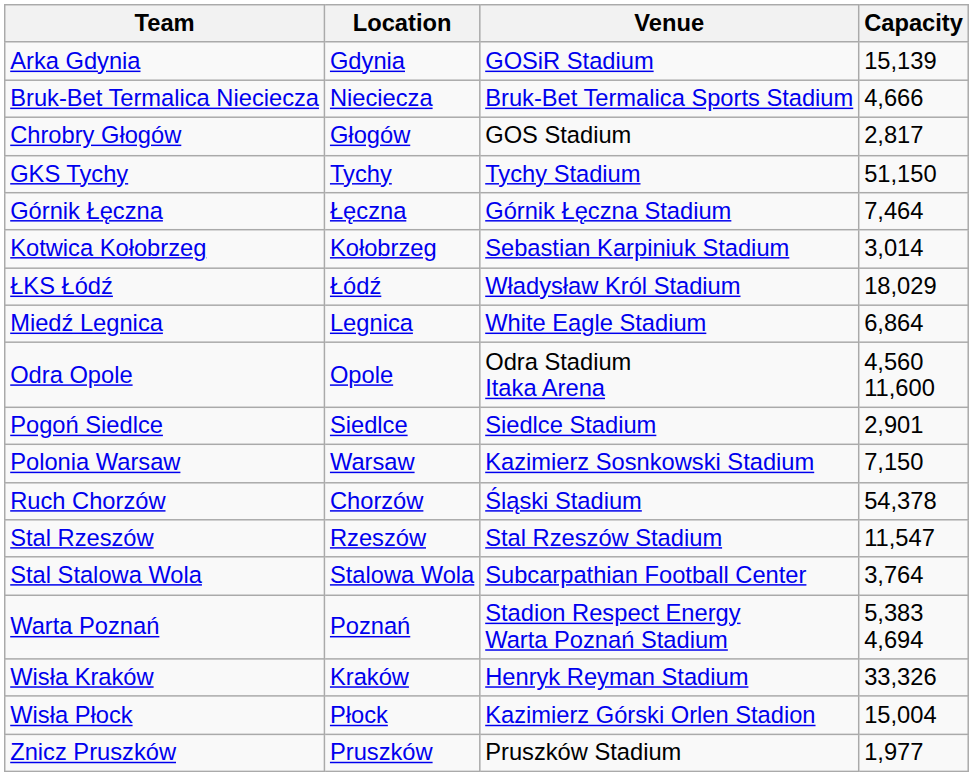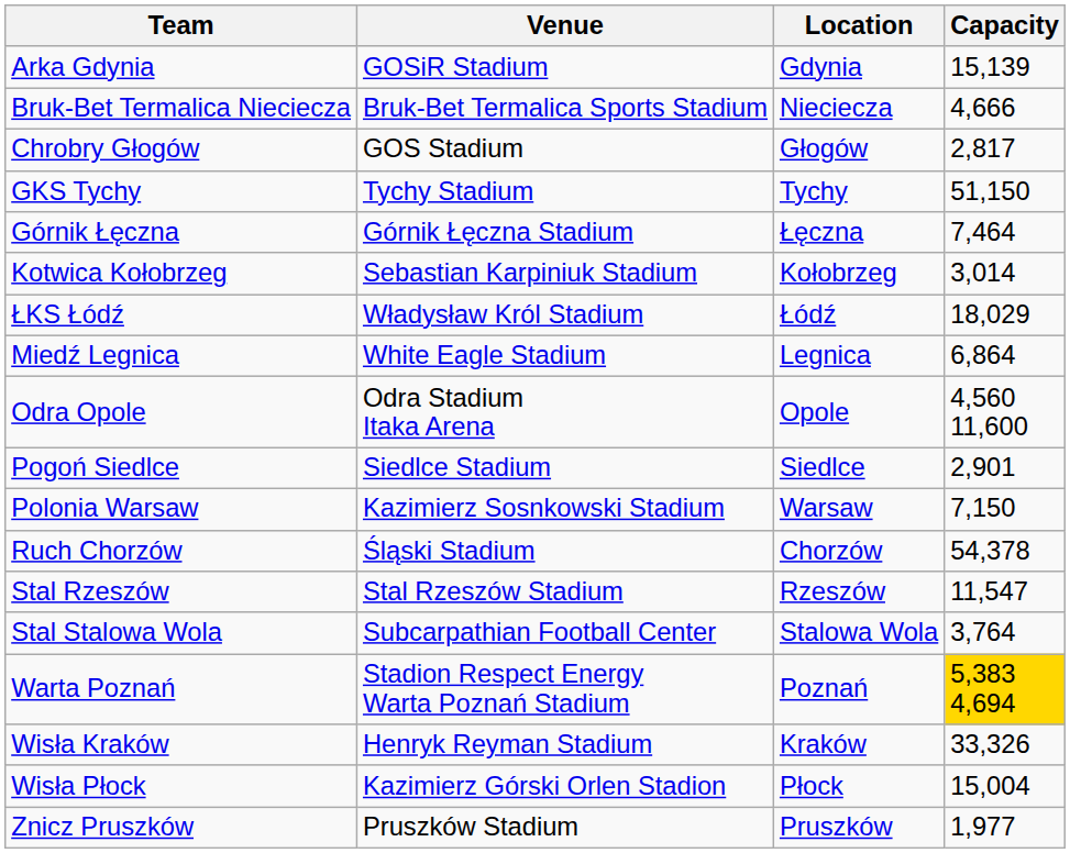 <table class="wikitable sortable" style="text-align: left;">
 <tr>
 <th>Team</th>
+<th>Venue</th>
 <th>Location</th>
-<th>Venue</th>
 <th>Capacity</th>
 </tr>
 <tr>
 <td><a href='#'>Arka Gdynia</a></td>
+<td><a href='#'>GOSiR Stadium</a></td>
 <td><a href='#'>Gdynia</a></td>
-<td><a href='#'>GOSiR Stadium</a></td>
 <td>15,139</td>
 </tr>
 <tr>
 <td><a href='#'>Bruk-Bet Termalica Nieciecza</a></td>
+<td><a href='#'>Bruk-Bet Termalica Sports Stadium</a></td>
 <td><a href='#'>Nieciecza</a></td>
-<td><a href='#'>Bruk-Bet Termalica Sports Stadium</a></td>
 <td>4,666</td>
 </tr>
 <tr>
 <td><a href='#'>Chrobry Głogów</a></td>
+<td>GOS Stadium</td>
 <td><a href='#'>Głogów</a></td>
-<td>GOS Stadium</td>
 <td>2,817</td>
 </tr>
 <tr>
 <td><a href='#'>GKS Tychy</a></td>
+<td><a href='#'>Tychy Stadium</a></td>
 <td><a href='#'>Tychy</a></td>
-<td><a href='#'>Tychy Stadium</a></td>
 <td>51,150</td>
 </tr>
 <tr>
 <td><a href='#'>Górnik Łęczna</a></td>
+<td><a href='#'>Górnik Łęczna Stadium</a></td>
 <td><a href='#'>Łęczna</a></td>
-<td><a href='#'>Górnik Łęczna Stadium</a></td>
 <td>7,464</td>
 </tr>
 <tr>
 <td><a href='#'>Kotwica Kołobrzeg</a></td>
+<td><a href='#'>Sebastian Karpiniuk Stadium</a></td>
 <td><a href='#'>Kołobrzeg</a></td>
-<td><a href='#'>Sebastian Karpiniuk Stadium</a></td>
 <td>3,014</td>
 </tr>
 <tr>
 <td><a href='#'>ŁKS Łódź</a></td>
+<td><a href='#'>Władysław Król Stadium</a></td>
 <td><a href='#'>Łódź</a></td>
-<td><a href='#'>Władysław Król Stadium</a></td>
 <td>18,029</td>
 </tr>
 <tr>
 <td><a href='#'>Miedź Legnica</a></td>
+<td><a href='#'>White Eagle Stadium</a></td>
 <td><a href='#'>Legnica</a></td>
-<td><a href='#'>White Eagle Stadium</a></td>
 <td>6,864</td>
 </tr>
 <tr>
 <td><a href='#'>Odra Opole</a></td>
+<td>Odra Stadium<br><a href='#'>Itaka Arena</a></td>
 <td><a href='#'>Opole</a></td>
-<td>Odra Stadium<br><a href='#'>Itaka Arena</a></td>
 <td>4,560<br>11,600</td>
 </tr>
 <tr>
 <td><a href='#'>Pogoń Siedlce</a></td>
+<td><a href='#'>Siedlce Stadium</a></td>
 <td><a href='#'>Siedlce</a></td>
-<td><a href='#'>Siedlce Stadium</a></td>
 <td>2,901</td>
 </tr>
 <tr>
 <td><a href='#'>Polonia Warsaw</a></td>
+<td><a href='#'>Kazimierz Sosnkowski Stadium</a></td>
 <td><a href='#'>Warsaw</a></td>
-<td><a href='#'>Kazimierz Sosnkowski Stadium</a></td>
 <td>7,150</td>
 </tr>
 <tr>
 <td><a href='#'>Ruch Chorzów</a></td>
+<td><a href='#'>Śląski Stadium</a></td>
 <td><a href='#'>Chorzów</a></td>
-<td><a href='#'>Śląski Stadium</a></td>
 <td>54,378</td>
 </tr>
 <tr>
 <td><a href='#'>Stal Rzeszów</a></td>
+<td><a href='#'>Stal Rzeszów Stadium</a></td>
 <td><a href='#'>Rzeszów</a></td>
-<td><a href='#'>Stal Rzeszów Stadium</a></td>
 <td>11,547</td>
 </tr>
 <tr>
 <td><a href='#'>Stal Stalowa Wola</a></td>
+<td><a href='#'>Subcarpathian Football Center</a></td>
 <td><a href='#'>Stalowa Wola</a></td>
-<td><a href='#'>Subcarpathian Football Center</a></td>
 <td>3,764</td>
 </tr>
 <tr>
 <td><a href='#'>Warta Poznań</a></td>
+<td><a href='#'>Stadion Respect Energy</a><br><a href='#'>Warta Poznań Stadium</a></td>
 <td><a href='#'>Poznań</a></td>
-<td><a href='#'>Stadion Respect Energy</a><br><a href='#'>Warta Poznań Stadium</a></td>
-<td>5,383<br>4,694</td>
+<td style="background: gold;">5,383<br>4,694</td>
 </tr>
 <tr>
 <td><a href='#'>Wisła Kraków</a></td>
+<td><a href='#'>Henryk Reyman Stadium</a></td>
 <td><a href='#'>Kraków</a></td>
-<td><a href='#'>Henryk Reyman Stadium</a></td>
 <td>33,326</td>
 </tr>
 <tr>
 <td><a href='#'>Wisła Płock</a></td>
+<td><a href='#'>Kazimierz Górski Orlen Stadion</a></td>
 <td><a href='#'>Płock</a></td>
-<td><a href='#'>Kazimierz Górski Orlen Stadion</a></td>
 <td>15,004</td>
 </tr>
 <tr>
 <td><a href='#'>Znicz Pruszków</a></td>
+<td>Pruszków Stadium</td>
 <td><a href='#'>Pruszków</a></td>
-<td>Pruszków Stadium</td>
 <td>1,977</td>
 </tr>
 </table>
